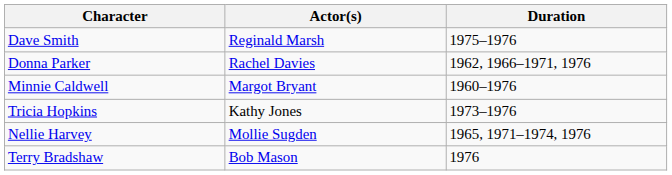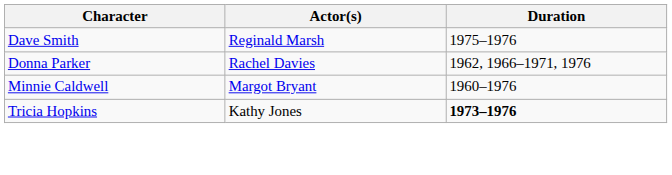 <table class="wikitable">
 <tr>
 <th scope="col" style="width:230px;">Character</th>
 <th scope="col" style="width:230px;">Actor(s)</th>
 <th scope="col" style="width:230px;">Duration</th>
 </tr>
 <tr>
 <td><a href='#'>Dave Smith</a></td>
 <td><a href='#'>Reginald Marsh</a></td>
 <td>1975–1976</td>
 </tr>
 <tr>
 <td><a href='#'>Donna Parker</a></td>
 <td><a href='#'>Rachel Davies</a></td>
 <td>1962, 1966–1971, 1976</td>
 </tr>
 <tr>
 <td><a href='#'>Minnie Caldwell</a></td>
 <td><a href='#'>Margot Bryant</a></td>
 <td>1960–1976</td>
 </tr>
 <tr>
 <td><a href='#'>Tricia Hopkins</a></td>
 <td>Kathy Jones</td>
-<td>1973–1976</td>
-</tr>
-<tr>
-<td><a href='#'>Nellie Harvey</a></td>
-<td><a href='#'>Mollie Sugden</a></td>
-<td>1965, 1971–1974, 1976</td>
-</tr>
-<tr>
-<td><a href='#'>Terry Bradshaw</a></td>
-<td><a href='#'>Bob Mason</a></td>
-<td>1976</td>
+<td><strong>1973–1976</strong></td>
 </tr>
 </table>
